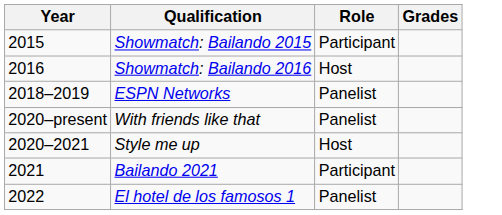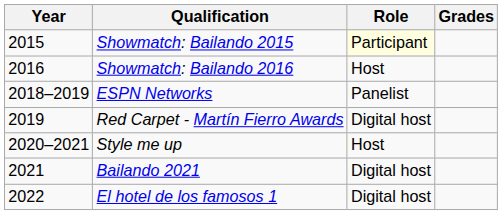 <table class="wikitable">
 <tr>
 <th>Year</th>
 <th>Qualification</th>
 <th>Role</th>
 <th>Grades</th>
 </tr>
 <tr>
 <td>2015</td>
 <td><em><a href='#'>Showmatch</a>: <a href='#'>Bailando 2015</a></em></td>
-<td>Participant</td>
+<td style="background: lightyellow;">Participant</td>
 <td></td>
 </tr>
 <tr>
 <td>2016</td>
 <td><em><a href='#'>Showmatch</a>: <a href='#'>Bailando 2016</a></em></td>
 <td>Host</td>
 <td></td>
 </tr>
 <tr>
 <td>2018–2019</td>
 <td><em><a href='#'>ESPN Networks</a></em></td>
 <td>Panelist</td>
 <td></td>
 </tr>
 <tr>
-<td>2020–present</td>
-<td><em>With friends like that</em></td>
-<td>Panelist</td>
+<td>2019</td>
+<td><em>Red Carpet - <a href='#'>Martín Fierro Awards</a></em></td>
+<td>Digital host</td>
 <td></td>
 </tr>
 <tr>
 <td>2020–2021</td>
 <td><em>Style me up</em></td>
 <td>Host</td>
 <td></td>
 </tr>
 <tr>
 <td>2021</td>
 <td><em><a href='#'>Bailando 2021</a></em></td>
-<td>Participant</td>
+<td>Digital host</td>
 <td></td>
 </tr>
 <tr>
 <td>2022</td>
 <td><em><a href='#'>El hotel de los famosos 1</a></em></td>
-<td>Panelist</td>
+<td>Digital host</td>
 <td></td>
 </tr>
 </table>
